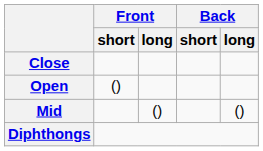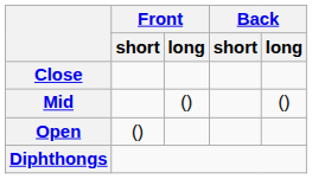 <table class="wikitable" style=text-align:center>
 <tr>
 <th rowspan="2"></th>
 <th colspan="2"><a href='#'>Front</a></th>
 <th colspan="2"><a href='#'>Back</a></th>
 </tr>
 <tr class=small>
 <th>short</th>
 <th>long</th>
 <th>short</th>
 <th>long</th>
 </tr>
 <tr>
 <th align="left"><a href='#'>Close</a></th>
 <td align="center"></td>
 <td align="center"></td>
 <td align="center"></td>
 <td align="center"></td>
 </tr>
 <tr>
+<th align="left"><a href='#'>Mid</a></th>
+<td align="center"></td>
+<td align="center">()</td>
+<td align="center"></td>
+<td align="center">()</td>
+</tr>
+<tr>
 <th align="left"><a href='#'>Open</a></th>
 <td align="center">()</td>
 <td></td>
 <td align="center"></td>
 <td align="center"></td>
 </tr>
 <tr>
-<th align="left"><a href='#'>Mid</a></th>
-<td align="center"></td>
-<td align="center">()</td>
-<td align="center"></td>
-<td align="center">()</td>
-</tr>
-<tr>
 <th align="left"><a href='#'>Diphthongs</a></th>
 <td colspan="4" align="center"></td>
 </tr>
 </table>
